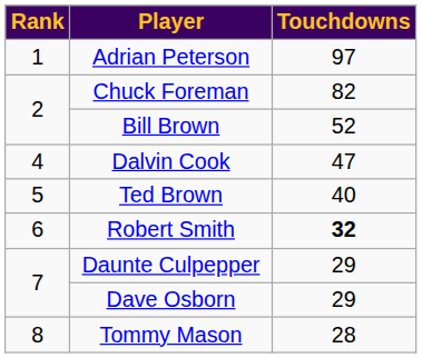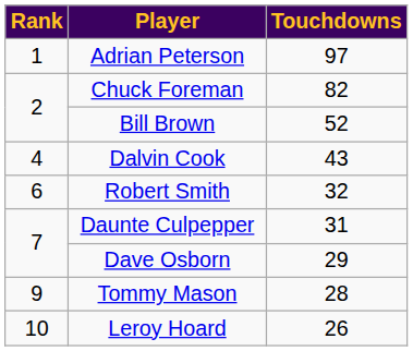 <table class="wikitable" style="text-align:center">
 <tr>
 <th width=40px style="background:#3b0160;color:#ffc322">Rank</th>
 <th width=140px style="background:#3b0160;color:#ffc322">Player</th>
 <th width=90px style="background:#3b0160;color:#ffc322">Touchdowns</th>
 </tr>
 <tr>
 <td>1</td>
 <td><a href='#'>Adrian Peterson</a></td>
 <td>97</td>
 </tr>
 <tr>
 <td rowspan="2">2</td>
 <td><a href='#'>Chuck Foreman</a></td>
 <td>82</td>
 </tr>
 <tr>
 <td><a href='#'>Bill Brown</a></td>
 <td>52</td>
 </tr>
 <tr>
 <td>4</td>
 <td><a href='#'>Dalvin Cook</a></td>
-<td>47</td>
-</tr>
-<tr>
-<td>5</td>
-<td><a href='#'>Ted Brown</a></td>
-<td>40</td>
+<td>43</td>
 </tr>
 <tr>
 <td>6</td>
 <td><a href='#'>Robert Smith</a></td>
-<td><strong>32</strong></td>
+<td>32</td>
 </tr>
 <tr>
 <td rowspan="2">7</td>
 <td><a href='#'>Daunte Culpepper</a></td>
-<td>29</td>
+<td>31</td>
 </tr>
 <tr>
 <td><a href='#'>Dave Osborn</a></td>
 <td>29</td>
 </tr>
 <tr>
-<td>8</td>
+<td>9</td>
 <td><a href='#'>Tommy Mason</a></td>
 <td>28</td>
 </tr>
+<tr>
+<td>10</td>
+<td><a href='#'>Leroy Hoard</a></td>
+<td>26</td>
+</tr>
 </table>
